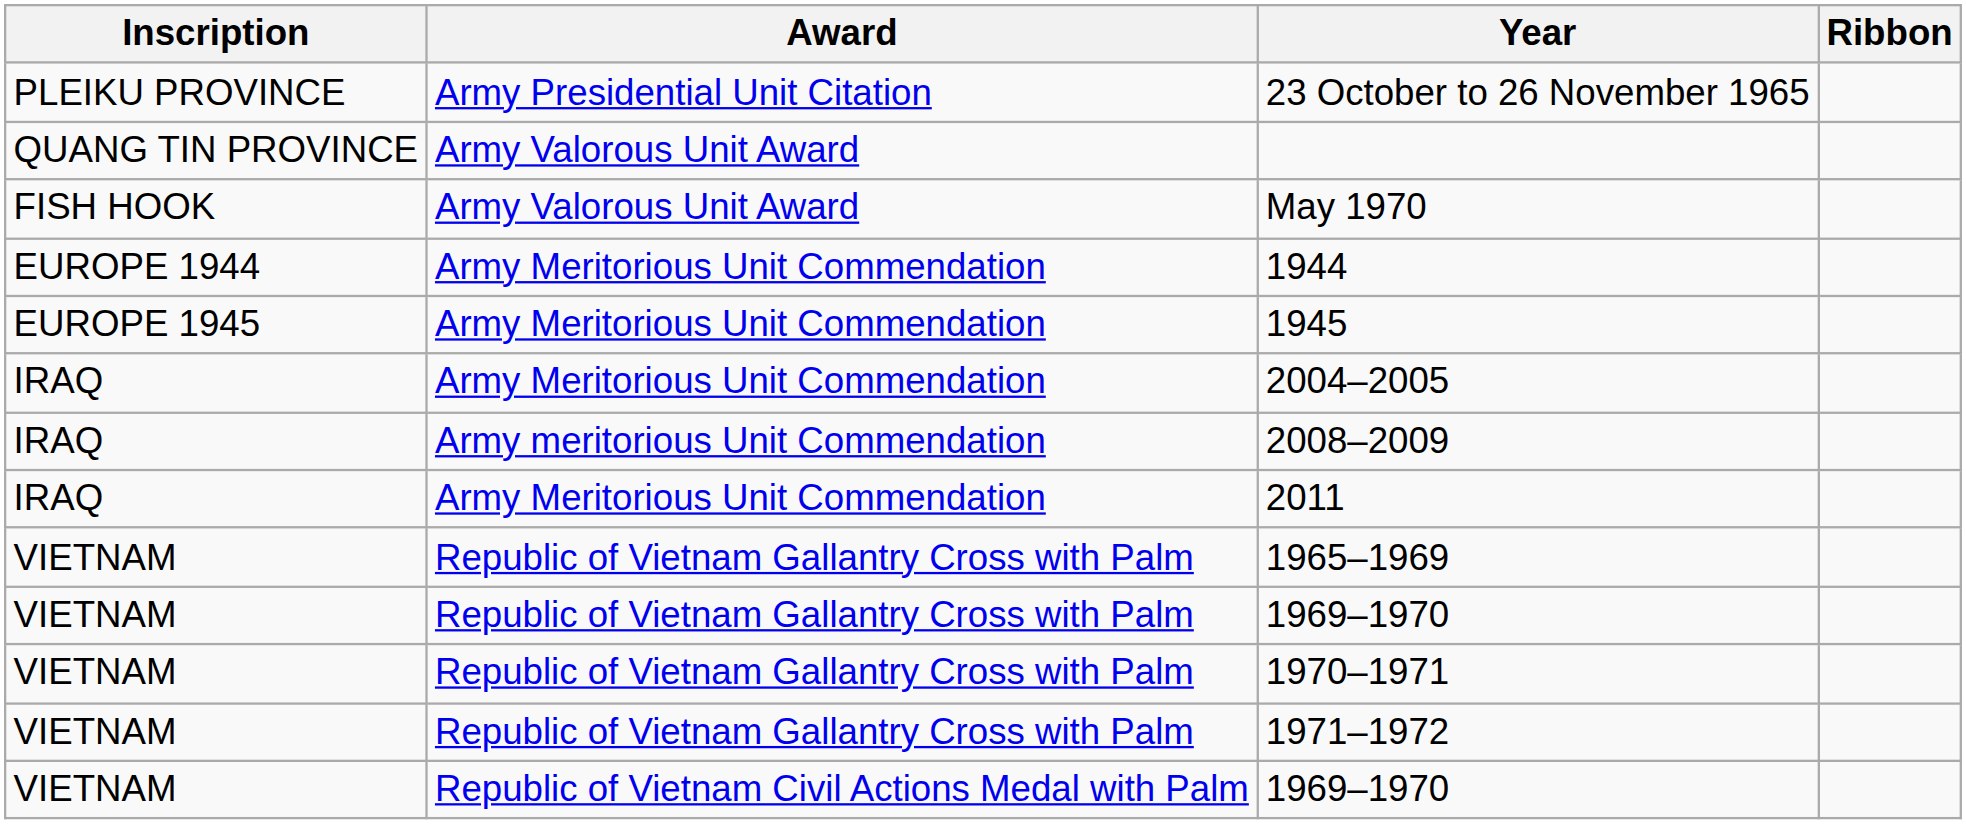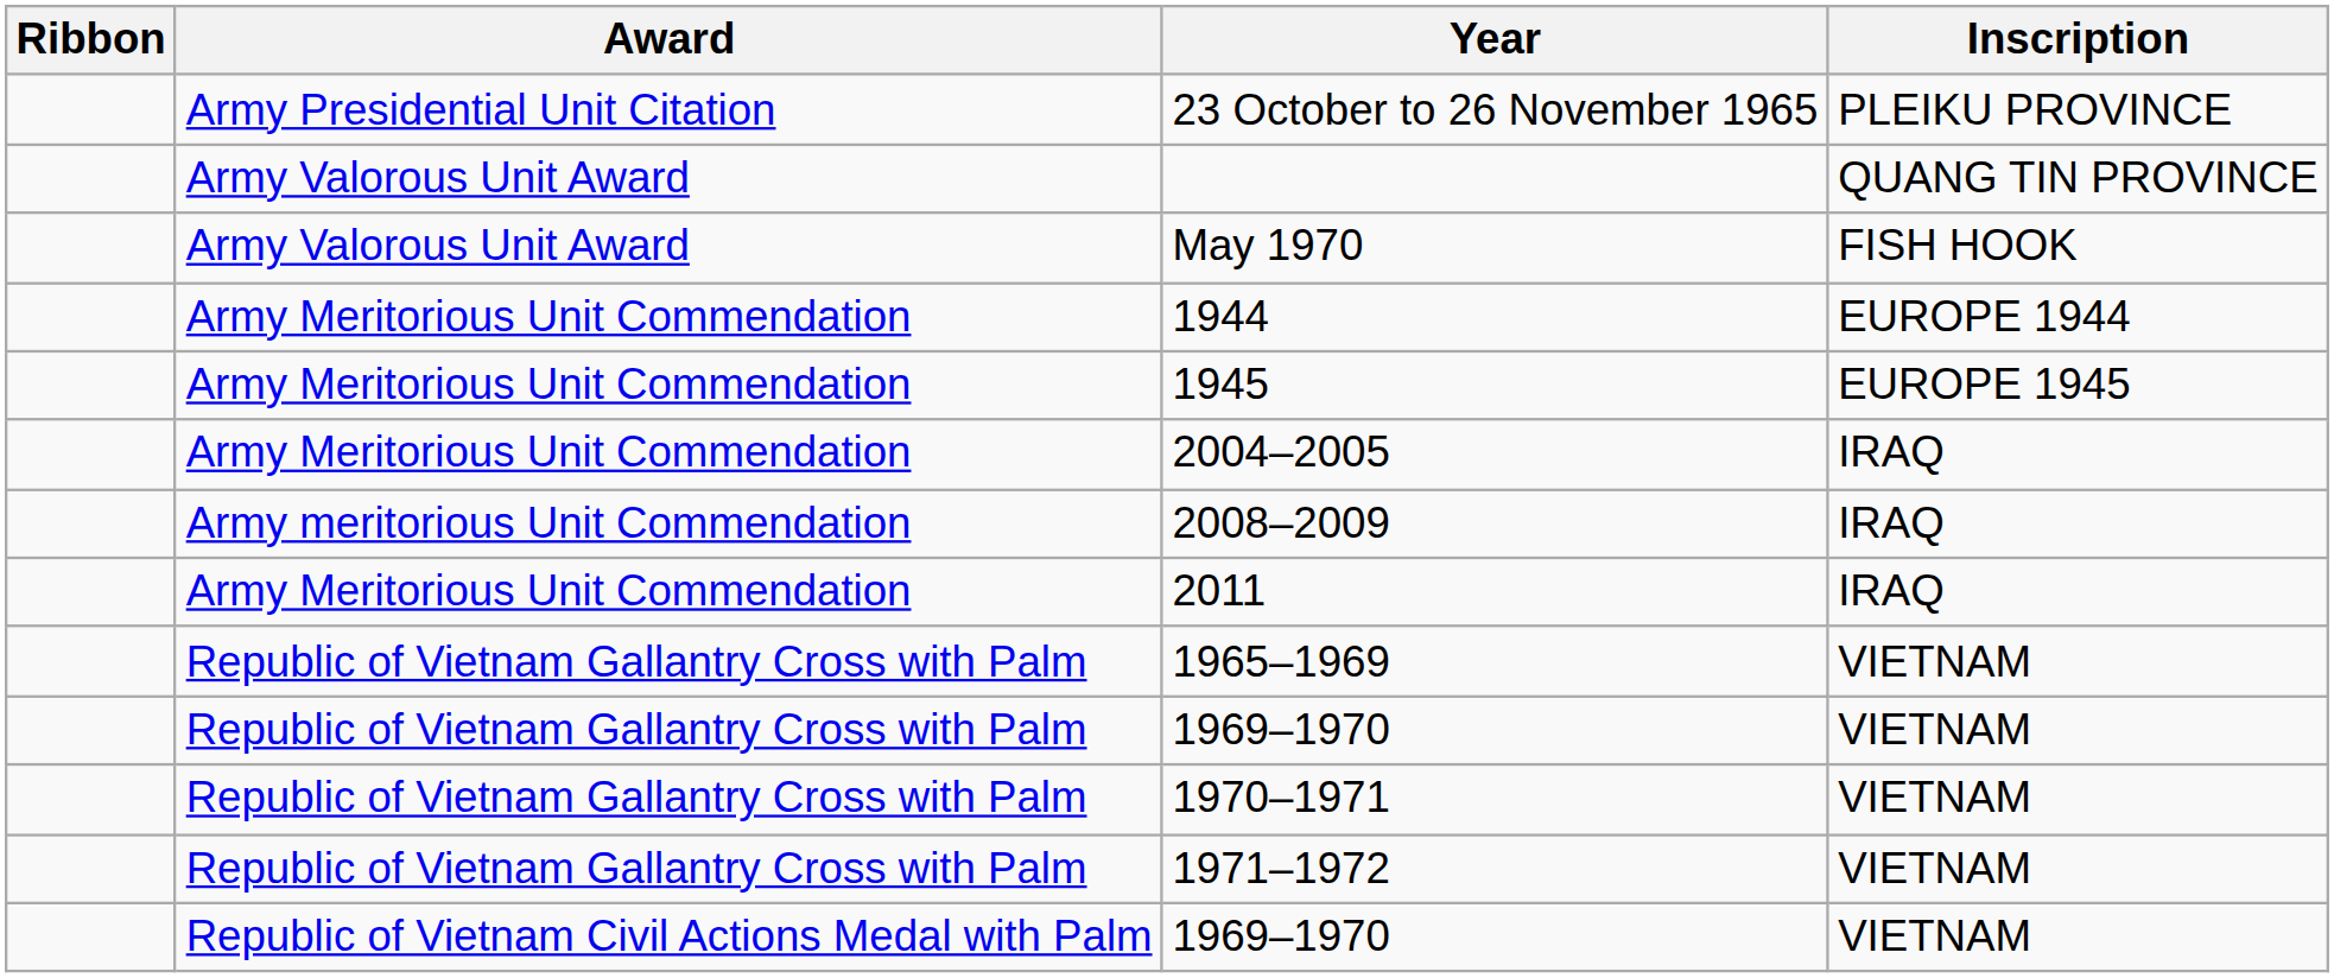 <table class="wikitable">
 <tr>
-<th>Inscription</th>
+<th>Ribbon</th>
 <th>Award</th>
 <th>Year</th>
-<th>Ribbon</th>
+<th>Inscription</th>
 </tr>
 <tr>
-<td>PLEIKU PROVINCE</td>
+<td></td>
 <td><a href='#'>Army Presidential Unit Citation</a></td>
 <td>23 October to 26 November 1965</td>
-<td></td>
+<td>PLEIKU PROVINCE</td>
 </tr>
 <tr>
-<td>QUANG TIN PROVINCE</td>
+<td></td>
 <td><a href='#'>Army Valorous Unit Award</a></td>
 <td></td>
-<td></td>
+<td>QUANG TIN PROVINCE</td>
 </tr>
 <tr>
-<td>FISH HOOK</td>
+<td></td>
 <td><a href='#'>Army Valorous Unit Award</a></td>
 <td>May 1970</td>
-<td></td>
+<td>FISH HOOK</td>
 </tr>
 <tr>
-<td>EUROPE 1944</td>
+<td></td>
 <td><a href='#'>Army Meritorious Unit Commendation</a></td>
 <td>1944</td>
-<td></td>
+<td>EUROPE 1944</td>
 </tr>
 <tr>
-<td>EUROPE 1945</td>
+<td></td>
 <td><a href='#'>Army Meritorious Unit Commendation</a></td>
 <td>1945</td>
-<td></td>
+<td>EUROPE 1945</td>
 </tr>
 <tr>
-<td>IRAQ</td>
+<td></td>
 <td><a href='#'>Army Meritorious Unit Commendation</a></td>
 <td>2004–2005</td>
-<td></td>
+<td>IRAQ</td>
 </tr>
 <tr>
-<td>IRAQ</td>
+<td></td>
 <td><a href='#'>Army meritorious Unit Commendation</a></td>
 <td>2008–2009</td>
-<td></td>
+<td>IRAQ</td>
 </tr>
 <tr>
-<td>IRAQ</td>
+<td></td>
 <td><a href='#'>Army Meritorious Unit Commendation</a></td>
 <td>2011</td>
-<td></td>
+<td>IRAQ</td>
 </tr>
 <tr>
-<td>VIETNAM</td>
+<td></td>
 <td><a href='#'>Republic of Vietnam Gallantry Cross with Palm</a></td>
 <td>1965–1969</td>
-<td></td>
+<td>VIETNAM</td>
 </tr>
 <tr>
-<td>VIETNAM</td>
+<td></td>
 <td><a href='#'>Republic of Vietnam Gallantry Cross with Palm</a></td>
 <td>1969–1970</td>
-<td></td>
+<td>VIETNAM</td>
 </tr>
 <tr>
-<td>VIETNAM</td>
+<td></td>
 <td><a href='#'>Republic of Vietnam Gallantry Cross with Palm</a></td>
 <td>1970–1971</td>
-<td></td>
+<td>VIETNAM</td>
 </tr>
 <tr>
-<td>VIETNAM</td>
+<td></td>
 <td><a href='#'>Republic of Vietnam Gallantry Cross with Palm</a></td>
 <td>1971–1972</td>
-<td></td>
+<td>VIETNAM</td>
 </tr>
 <tr>
-<td>VIETNAM</td>
+<td></td>
 <td><a href='#'>Republic of Vietnam Civil Actions Medal with Palm</a></td>
 <td>1969–1970</td>
-<td></td>
+<td>VIETNAM</td>
 </tr>
 </table>
